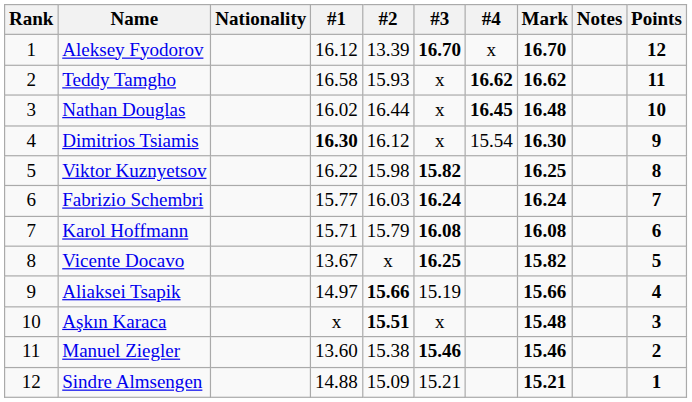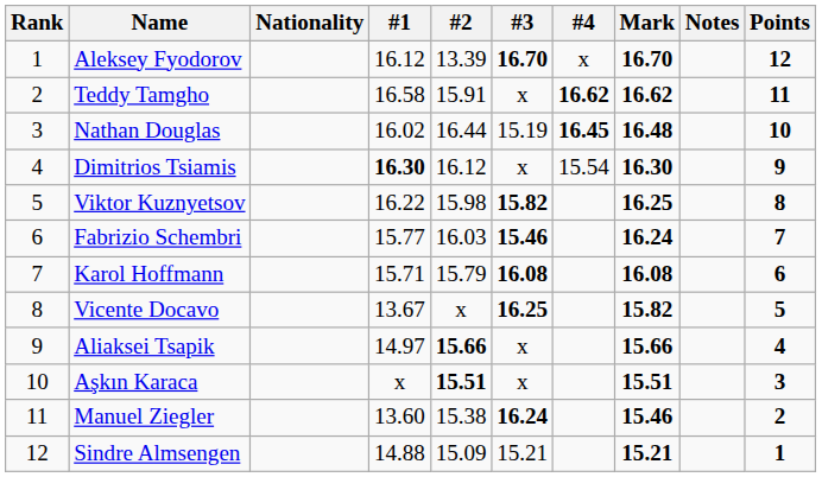 <table class="wikitable sortable" style="text-align:center">
 <tr>
 <th>Rank</th>
 <th>Name</th>
 <th>Nationality</th>
 <th>#1</th>
 <th>#2</th>
 <th>#3</th>
 <th>#4</th>
 <th>Mark</th>
 <th>Notes</th>
 <th>Points</th>
 </tr>
 <tr>
 <td>1</td>
 <td align=left><a href='#'>Aleksey Fyodorov</a></td>
 <td align=left></td>
 <td>16.12</td>
 <td>13.39</td>
 <td><strong>16.70</strong></td>
 <td>x</td>
 <td><strong>16.70</strong></td>
 <td></td>
 <td><strong>12</strong></td>
 </tr>
 <tr>
 <td>2</td>
 <td align=left><a href='#'>Teddy Tamgho</a></td>
 <td align=left></td>
 <td>16.58</td>
-<td>15.93</td>
+<td>15.91</td>
 <td>x</td>
 <td><strong>16.62</strong></td>
 <td><strong>16.62</strong></td>
 <td></td>
 <td><strong>11</strong></td>
 </tr>
 <tr>
 <td>3</td>
 <td align=left><a href='#'>Nathan Douglas</a></td>
 <td align=left></td>
 <td>16.02</td>
 <td>16.44</td>
-<td>x</td>
+<td>15.19</td>
 <td><strong>16.45</strong></td>
 <td><strong>16.48</strong></td>
 <td></td>
 <td><strong>10</strong></td>
 </tr>
 <tr>
 <td>4</td>
 <td align=left><a href='#'>Dimitrios Tsiamis</a></td>
 <td align=left></td>
 <td><strong>16.30</strong></td>
 <td>16.12</td>
 <td>x</td>
 <td>15.54</td>
 <td><strong>16.30</strong></td>
 <td></td>
 <td><strong>9</strong></td>
 </tr>
 <tr>
 <td>5</td>
 <td align=left><a href='#'>Viktor Kuznyetsov</a></td>
 <td align=left></td>
 <td>16.22</td>
 <td>15.98</td>
 <td><strong>15.82</strong></td>
 <td></td>
 <td><strong>16.25</strong></td>
 <td></td>
 <td><strong>8</strong></td>
 </tr>
 <tr>
 <td>6</td>
 <td align=left><a href='#'>Fabrizio Schembri</a></td>
 <td align=left></td>
 <td>15.77</td>
 <td>16.03</td>
-<td><strong>16.24</strong></td>
+<td><strong>15.46</strong></td>
 <td></td>
 <td><strong>16.24</strong></td>
 <td></td>
 <td><strong>7</strong></td>
 </tr>
 <tr>
 <td>7</td>
 <td align=left><a href='#'>Karol Hoffmann</a></td>
 <td align=left></td>
 <td>15.71</td>
 <td>15.79</td>
 <td><strong>16.08</strong></td>
 <td></td>
 <td><strong>16.08</strong></td>
 <td></td>
 <td><strong>6</strong></td>
 </tr>
 <tr>
 <td>8</td>
 <td align=left><a href='#'>Vicente Docavo</a></td>
 <td align=left></td>
 <td>13.67</td>
 <td>x</td>
 <td><strong>16.25</strong></td>
 <td></td>
 <td><strong>15.82</strong></td>
 <td></td>
 <td><strong>5</strong></td>
 </tr>
 <tr>
 <td>9</td>
 <td align=left><a href='#'>Aliaksei Tsapik</a></td>
 <td align=left></td>
 <td>14.97</td>
 <td><strong>15.66</strong></td>
-<td>15.19</td>
+<td>x</td>
 <td></td>
 <td><strong>15.66</strong></td>
 <td></td>
 <td><strong>4</strong></td>
 </tr>
 <tr>
 <td>10</td>
 <td align=left><a href='#'>Aşkın Karaca</a></td>
 <td align=left></td>
 <td>x</td>
 <td><strong>15.51</strong></td>
 <td>x</td>
 <td></td>
-<td><strong>15.48</strong></td>
+<td><strong>15.51</strong></td>
 <td></td>
 <td><strong>3</strong></td>
 </tr>
 <tr>
 <td>11</td>
 <td align=left><a href='#'>Manuel Ziegler</a></td>
 <td align=left></td>
 <td>13.60</td>
 <td>15.38</td>
-<td><strong>15.46</strong></td>
+<td><strong>16.24</strong></td>
 <td></td>
 <td><strong>15.46</strong></td>
 <td></td>
 <td><strong>2</strong></td>
 </tr>
 <tr>
 <td>12</td>
 <td align=left><a href='#'>Sindre Almsengen</a></td>
 <td align=left></td>
 <td>14.88</td>
 <td>15.09</td>
 <td>15.21</td>
 <td></td>
 <td><strong>15.21</strong></td>
 <td></td>
 <td><strong>1</strong></td>
 </tr>
 </table>
